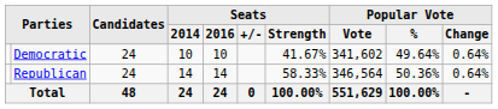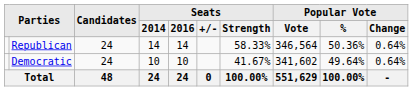 <table class=wikitable>
 <tr>
 <th style="background-color:#E9E9E9" align=center rowspan= 2 colspan=2>Parties</th>
 <th style="background-color:#E9E9E9" align=center rowspan= 2>Candidates</th>
 <th style="background-color:#E9E9E9" align=center colspan=4>Seats</th>
 <th style="background-color:#E9E9E9" align=center colspan=3>Popular Vote</th>
 </tr>
 <tr>
 <th align=center>2014</th>
 <th align=center>2016</th>
 <th align=center>+/-</th>
 <th align=center>Strength</th>
 <th align=center>Vote</th>
 <th align=center>%</th>
 <th align=center>Change</th>
 </tr>
 <tr>
 <td></td>
+<td align="left"><a href='#'>Republican</a></td>
+<td align="center">24</td>
+<td align="center" >14</td>
+<td align="center" >14</td>
+<td align="center"></td>
+<td align="right" >58.33%</td>
+<td align="right" >346,564</td>
+<td align="right" >50.36%</td>
+<td align="right"> 0.64%</td>
+</tr>
+<tr>
+<td></td>
 <td align="left"><a href='#'>Democratic</a></td>
 <td align="center">24</td>
 <td align="center">10</td>
 <td align="center">10</td>
 <td align="center"></td>
 <td align="right">41.67%</td>
 <td align="right">341,602</td>
 <td align="right">49.64%</td>
-<td align="right"> 0.64%</td>
-</tr>
-<tr>
-<td></td>
-<td align="left"><a href='#'>Republican</a></td>
-<td align="center">24</td>
-<td align="center" >14</td>
-<td align="center" >14</td>
-<td align="center"></td>
-<td align="right" >58.33%</td>
-<td align="right" >346,564</td>
-<td align="right" >50.36%</td>
 <td align="right"> 0.64%</td>
 </tr>
 <tr>
 <th colspan="2" align="center">Total</th>
 <th align="center">48</th>
 <th align="center">24</th>
 <th align="center">24</th>
 <th align="center">0</th>
 <th align="right">100.00%</th>
 <th align="right">551,629</th>
 <th align="right">100.00%</th>
 <th align="right">-</th>
 </tr>
 </table>
